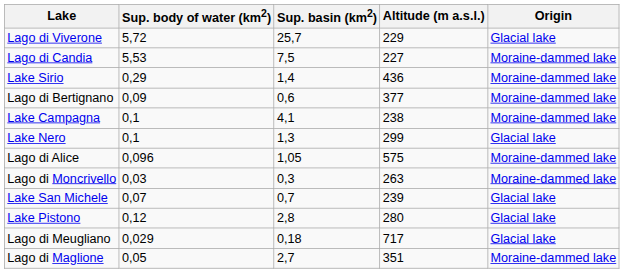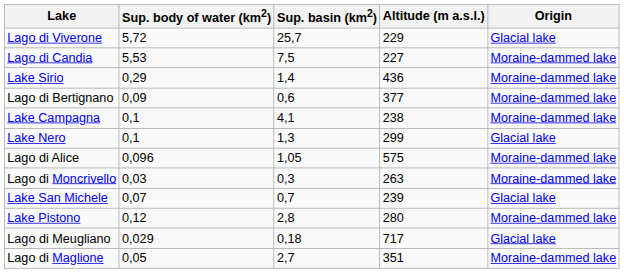 <table class="wikitable sortable">
 <tr>
 <th>Lake</th>
 <th>Sup. body of water (km<sup>2</sup>)</th>
 <th>Sup. basin (km<sup>2</sup>)</th>
 <th>Altitude (m a.s.l.)</th>
 <th>Origin</th>
 </tr>
 <tr>
 <td><a href='#'>Lago di Viverone</a></td>
 <td>5,72</td>
 <td>25,7</td>
 <td>229</td>
 <td><a href='#'>Glacial lake</a></td>
 </tr>
 <tr>
 <td><a href='#'>Lago di Candia</a></td>
 <td>5,53</td>
 <td>7,5</td>
 <td>227</td>
 <td><a href='#'>Moraine-dammed lake</a></td>
 </tr>
 <tr>
 <td><a href='#'>Lake Sirio</a></td>
 <td>0,29</td>
 <td>1,4</td>
 <td>436</td>
 <td><a href='#'>Moraine-dammed lake</a></td>
 </tr>
 <tr>
 <td>Lago di Bertignano</td>
 <td>0,09</td>
 <td>0,6</td>
 <td>377</td>
 <td><a href='#'>Moraine-dammed lake</a></td>
 </tr>
 <tr>
 <td><a href='#'>Lake Campagna</a></td>
 <td>0,1</td>
 <td>4,1</td>
 <td>238</td>
 <td><a href='#'>Moraine-dammed lake</a></td>
 </tr>
 <tr>
 <td><a href='#'>Lake Nero</a></td>
 <td>0,1</td>
 <td>1,3</td>
 <td>299</td>
 <td><a href='#'>Glacial lake</a></td>
 </tr>
 <tr>
 <td>Lago di Alice</td>
 <td>0,096</td>
 <td>1,05</td>
 <td>575</td>
 <td><a href='#'>Moraine-dammed lake</a></td>
 </tr>
 <tr>
 <td>Lago di <a href='#'>Moncrivello</a></td>
 <td>0,03</td>
 <td>0,3</td>
 <td>263</td>
 <td><a href='#'>Moraine-dammed lake</a></td>
 </tr>
 <tr>
 <td><a href='#'>Lake San Michele</a></td>
 <td>0,07</td>
 <td>0,7</td>
 <td>239</td>
 <td><a href='#'>Glacial lake</a></td>
 </tr>
 <tr>
 <td><a href='#'>Lake Pistono</a></td>
 <td>0,12</td>
 <td>2,8</td>
 <td>280</td>
-<td><a href='#'>Glacial lake</a></td>
+<td><a href='#'>Moraine-dammed lake</a></td>
 </tr>
 <tr>
 <td>Lago di Meugliano</td>
 <td>0,029</td>
 <td>0,18</td>
 <td>717</td>
 <td><a href='#'>Glacial lake</a></td>
 </tr>
 <tr>
 <td>Lago di <a href='#'>Maglione</a></td>
 <td>0,05</td>
 <td>2,7</td>
 <td>351</td>
 <td><a href='#'>Moraine-dammed lake</a></td>
 </tr>
 </table>
